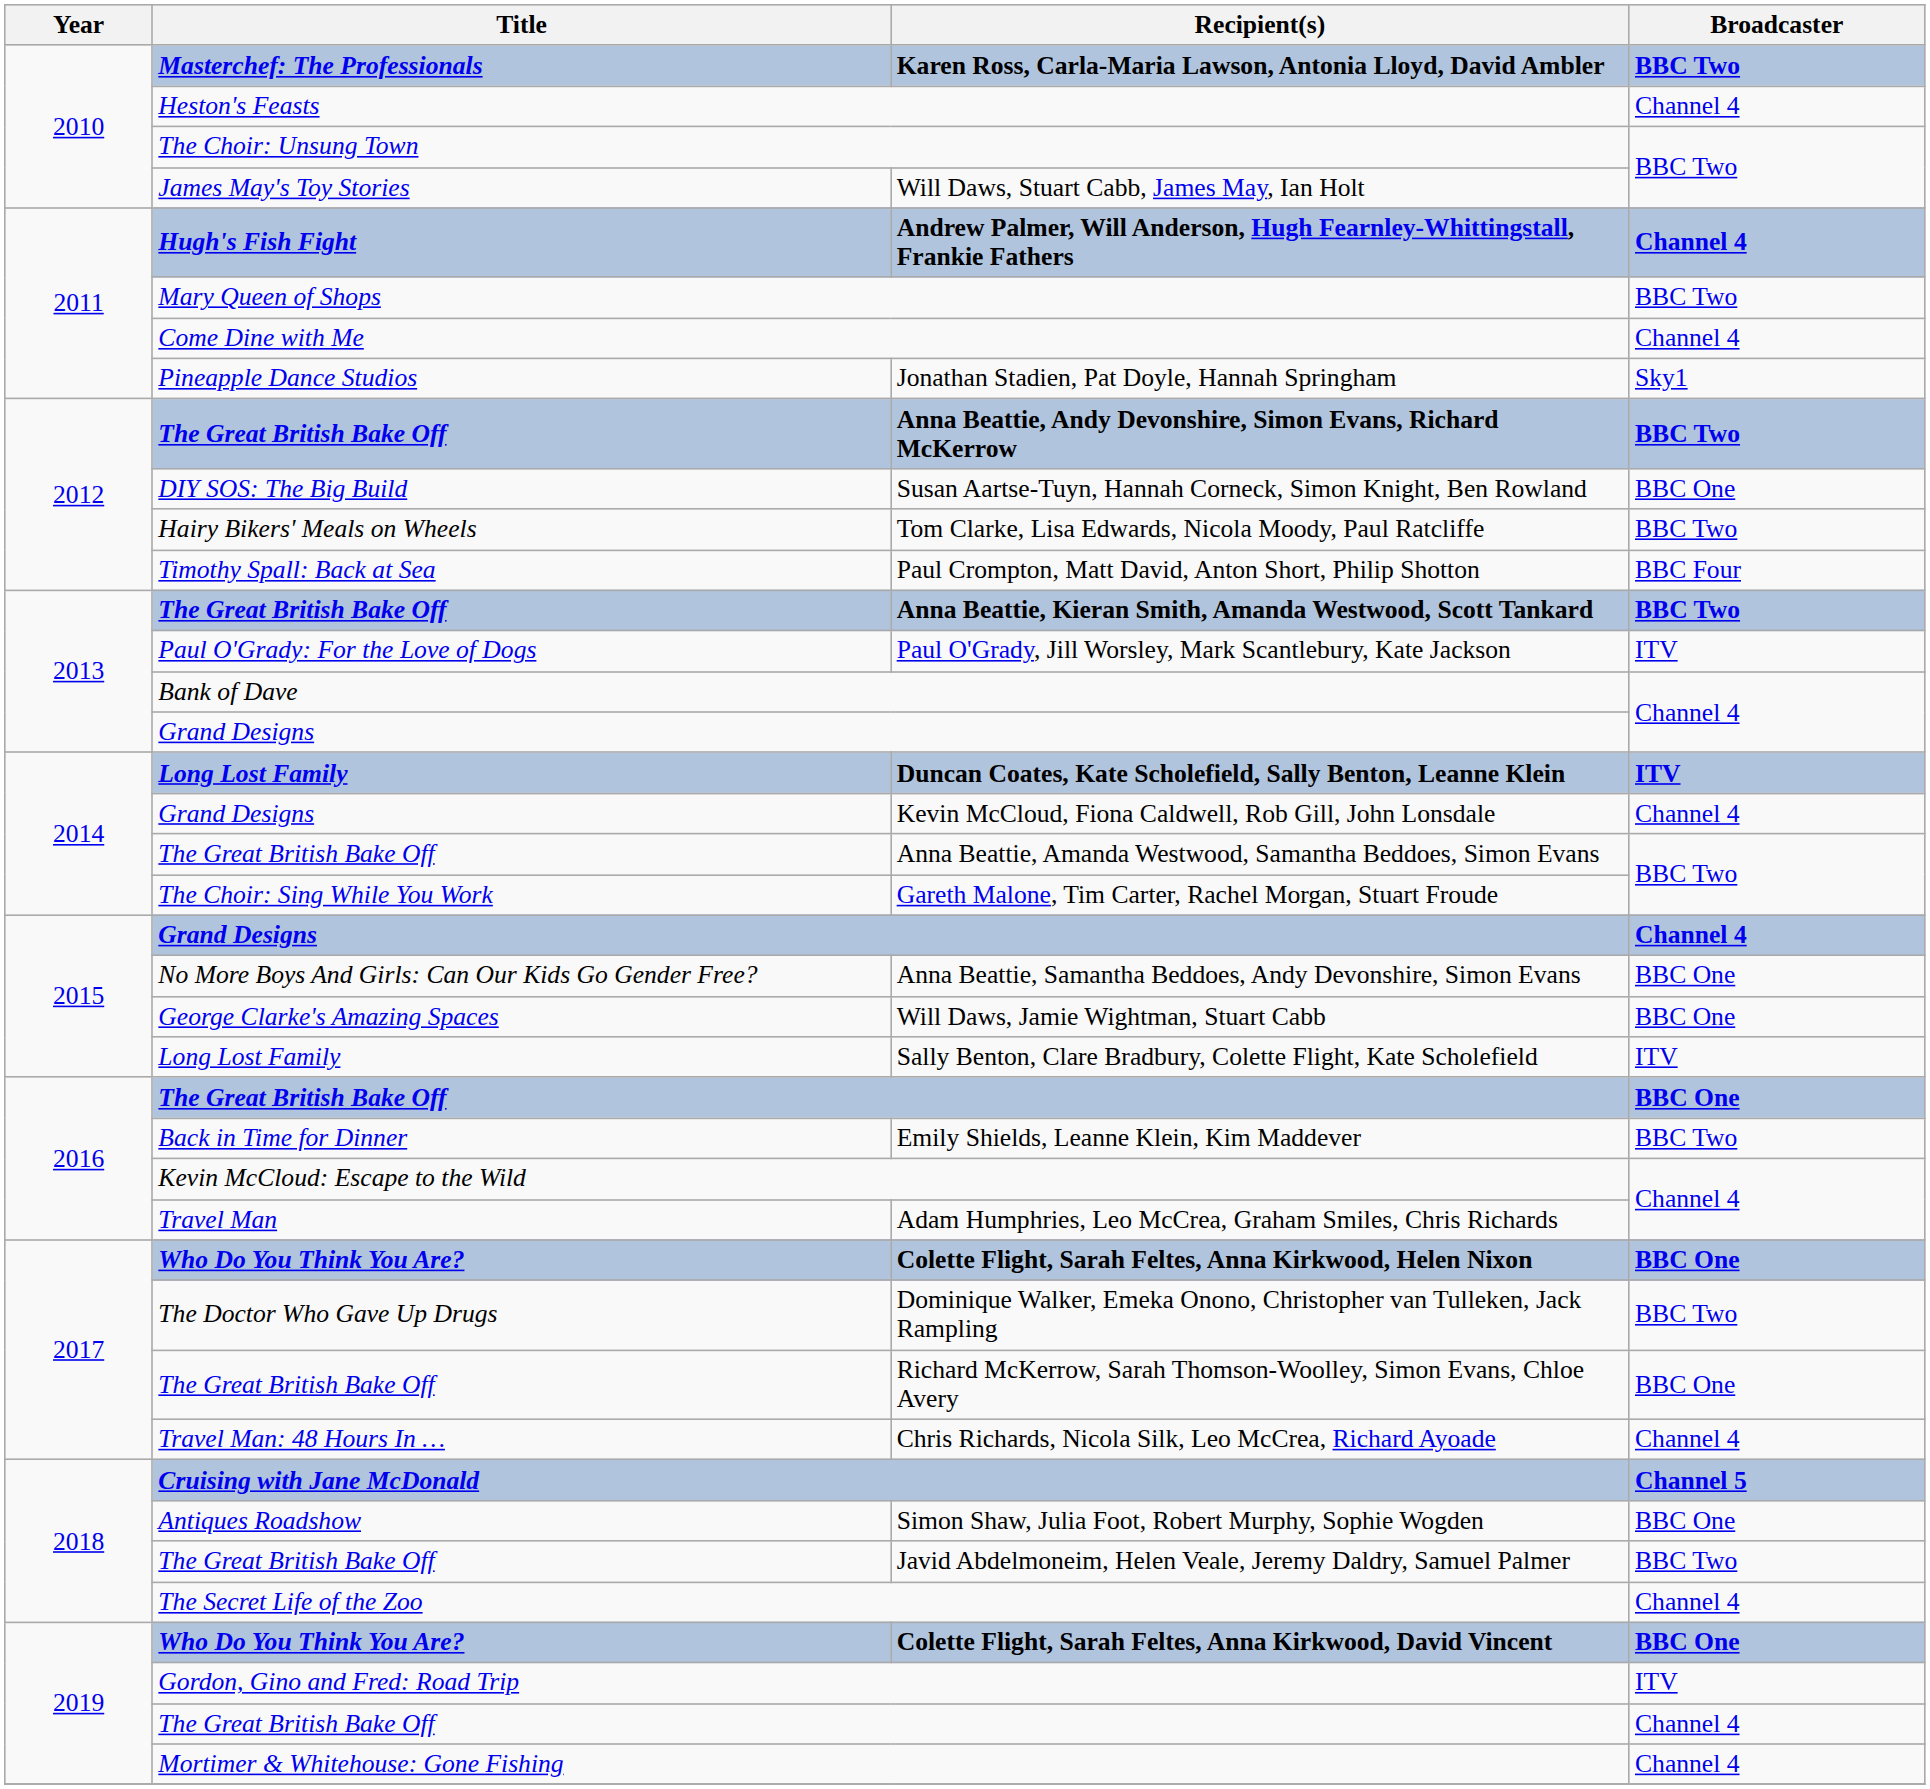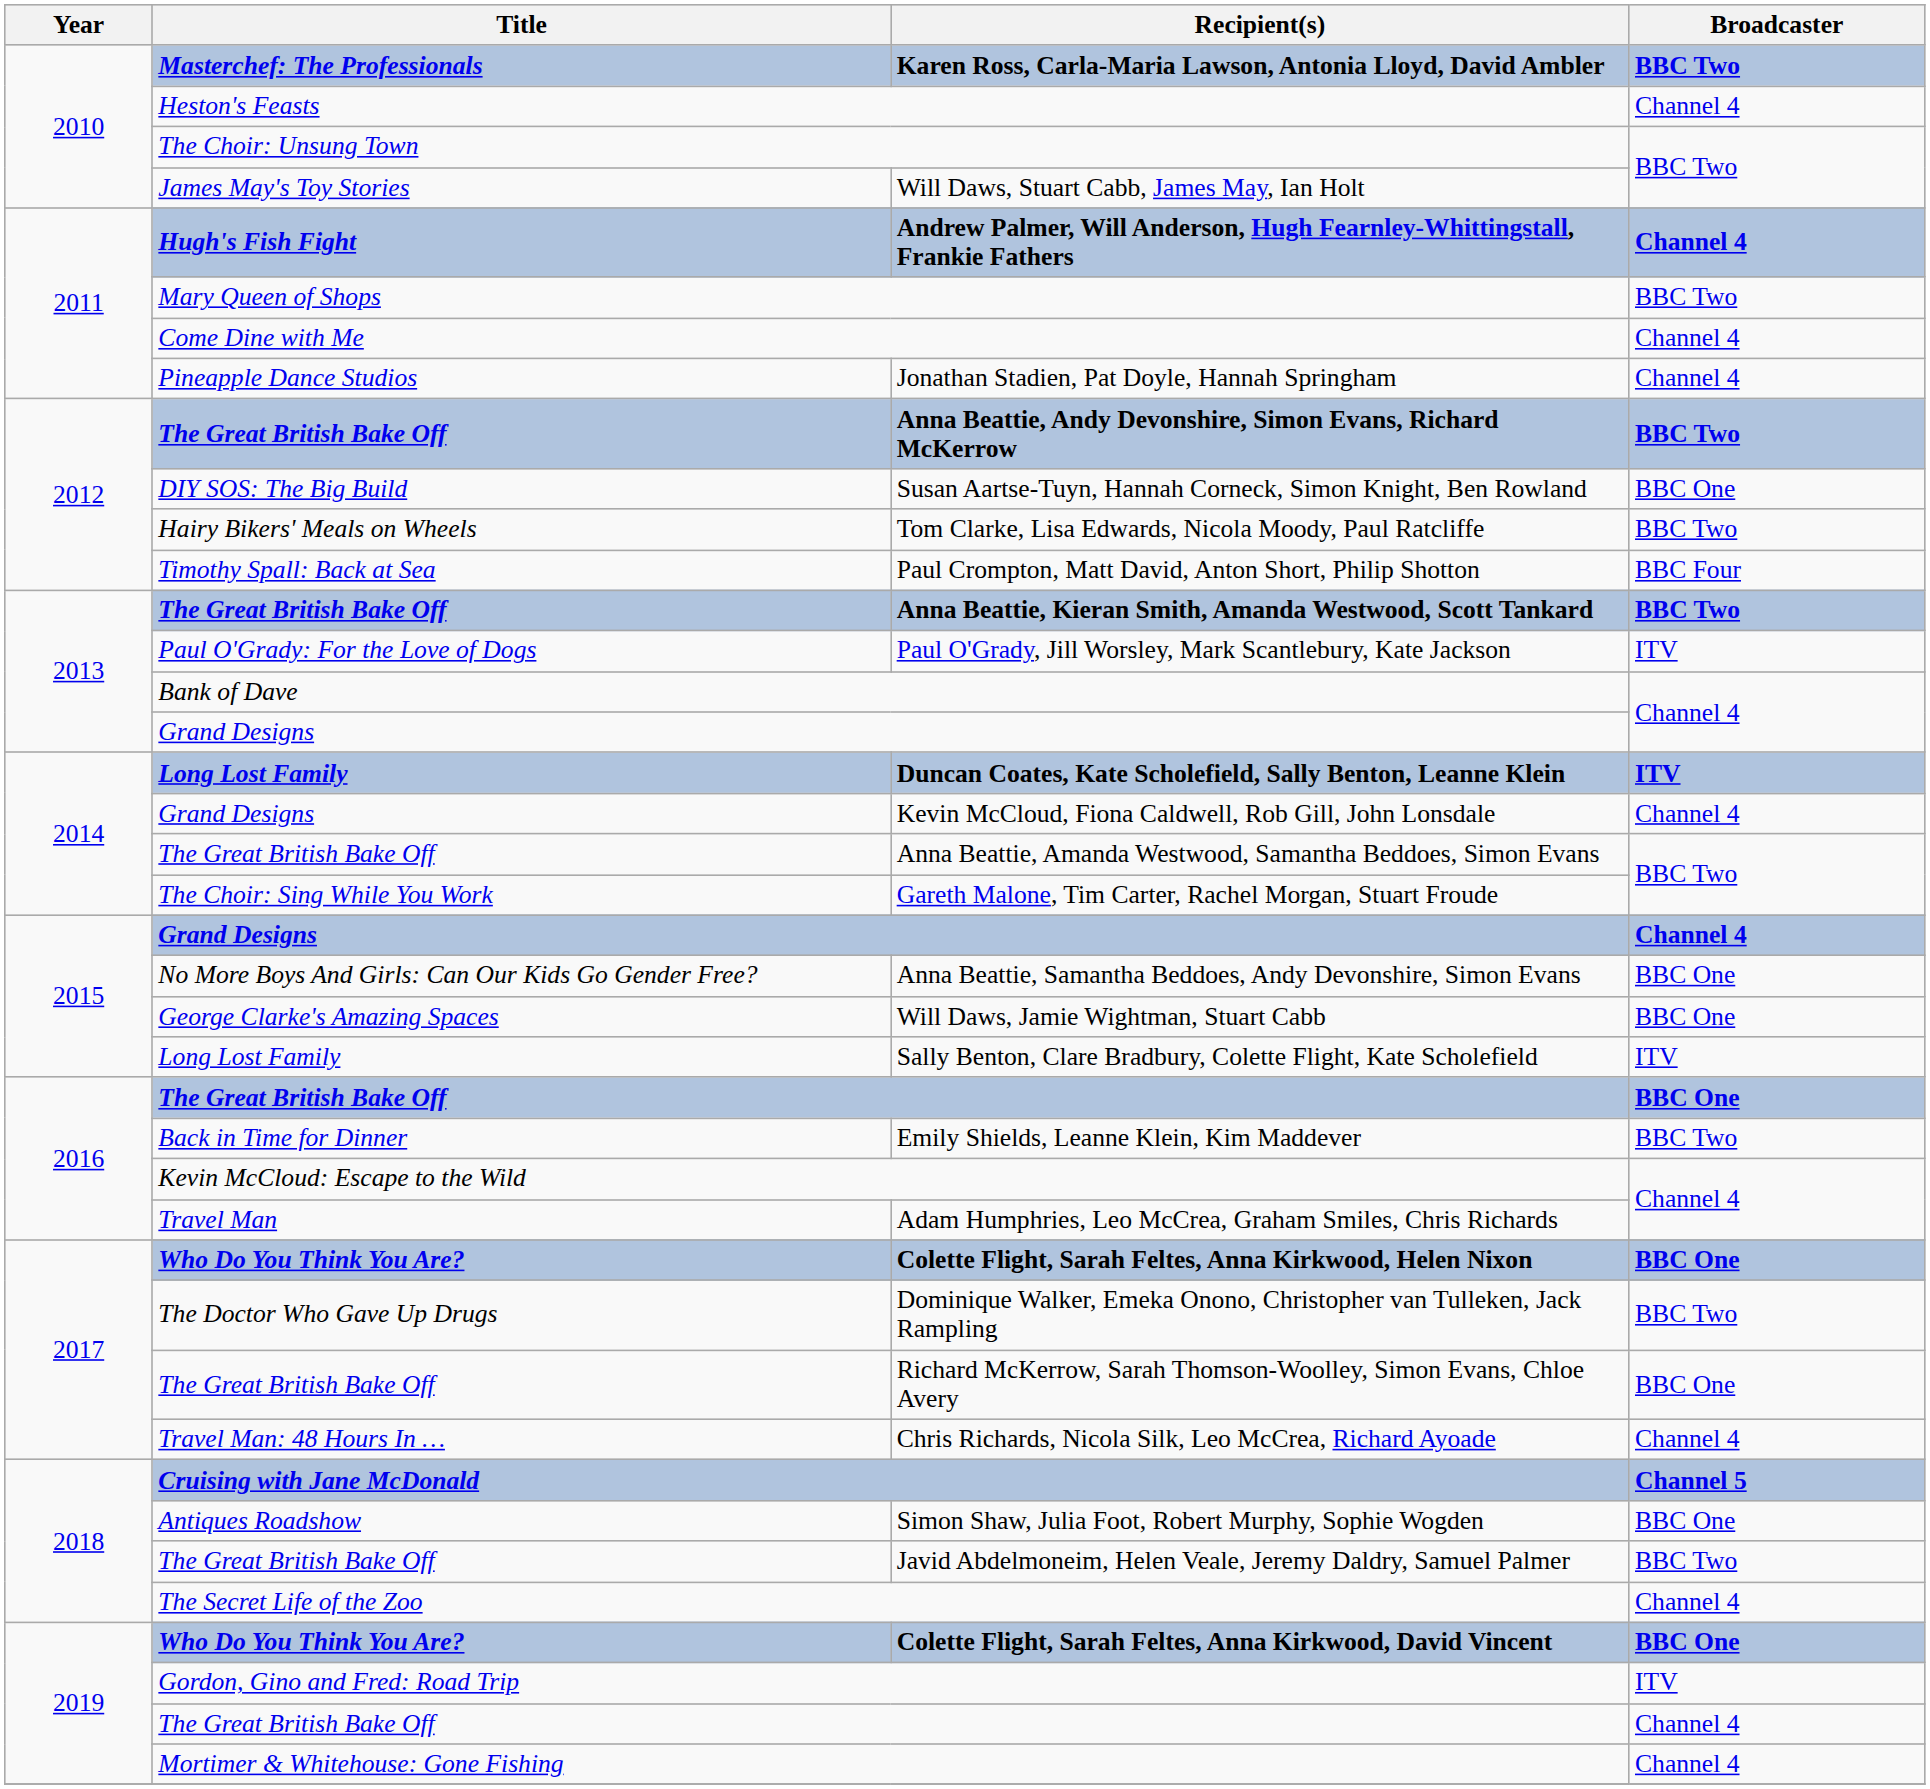 <table class="wikitable" width="95%">
 <tr>
 <th width=5%>Year</th>
 <th width=25%>Title</th>
 <th width=25%><strong>Recipient(s)</strong></th>
 <th width=10%><strong>Broadcaster</strong></th>
 </tr>
 <tr>
 <td rowspan="4" style="text-align:center;"><a href='#'>2010</a></td>
 <td style="background:#B0C4DE;"><strong><em><a href='#'>Masterchef: The Professionals</a></em></strong></td>
 <td style="background:#B0C4DE;"><strong>Karen Ross, Carla-Maria Lawson, Antonia Lloyd, David Ambler</strong></td>
 <td style="background:#B0C4DE;"><strong><a href='#'>BBC Two</a></strong></td>
 </tr>
 <tr>
 <td colspan="2"><em><a href='#'>Heston's Feasts</a></em></td>
 <td><a href='#'>Channel 4</a></td>
 </tr>
 <tr>
 <td colspan="2"><em><a href='#'>The Choir: Unsung Town</a></em></td>
 <td rowspan="2"><a href='#'>BBC Two</a></td>
 </tr>
 <tr>
 <td><em><a href='#'>James May's Toy Stories</a></em></td>
 <td>Will Daws, Stuart Cabb, <a href='#'>James May</a>, Ian Holt</td>
 </tr>
 <tr>
 <td rowspan="4" style="text-align:center;"><a href='#'>2011</a></td>
 <td style="background:#B0C4DE;"><strong><em><a href='#'>Hugh's Fish Fight</a></em></strong></td>
 <td style="background:#B0C4DE;"><strong>Andrew Palmer, Will Anderson, <a href='#'>Hugh Fearnley-Whittingstall</a>, Frankie Fathers</strong></td>
 <td style="background:#B0C4DE;"><strong><a href='#'>Channel 4</a></strong></td>
 </tr>
 <tr>
 <td colspan="2"><em><a href='#'>Mary Queen of Shops</a></em></td>
 <td><a href='#'>BBC Two</a></td>
 </tr>
 <tr>
 <td colspan="2"><em><a href='#'>Come Dine with Me</a></em></td>
 <td><a href='#'>Channel 4</a></td>
 </tr>
 <tr>
 <td><em><a href='#'>Pineapple Dance Studios</a></em></td>
 <td>Jonathan Stadien, Pat Doyle, Hannah Springham</td>
-<td><a href='#'>Sky1</a></td>
+<td><a href='#'>Channel 4</a></td>
 </tr>
 <tr>
 <td rowspan="4" style="text-align:center;"><a href='#'>2012</a></td>
 <td style="background:#B0C4DE;"><strong><em><a href='#'>The Great British Bake Off</a></em></strong></td>
 <td style="background:#B0C4DE;"><strong>Anna Beattie, Andy Devonshire, Simon Evans, Richard McKerrow</strong></td>
 <td style="background:#B0C4DE;"><strong><a href='#'>BBC Two</a></strong></td>
 </tr>
 <tr>
 <td><em><a href='#'>DIY SOS: The Big Build</a></em></td>
 <td>Susan Aartse-Tuyn, Hannah Corneck, Simon Knight, Ben Rowland</td>
 <td><a href='#'>BBC One</a></td>
 </tr>
 <tr>
 <td><em>Hairy Bikers' Meals on Wheels</em></td>
 <td>Tom Clarke, Lisa Edwards, Nicola Moody, Paul Ratcliffe</td>
 <td><a href='#'>BBC Two</a></td>
 </tr>
 <tr>
 <td><em><a href='#'>Timothy Spall: Back at Sea</a></em></td>
 <td>Paul Crompton, Matt David, Anton Short, Philip Shotton</td>
 <td><a href='#'>BBC Four</a></td>
 </tr>
 <tr>
 <td rowspan="4" style="text-align:center;"><a href='#'>2013</a></td>
 <td style="background:#B0C4DE;"><strong><em><a href='#'>The Great British Bake Off</a></em></strong></td>
 <td style="background:#B0C4DE;"><strong>Anna Beattie, Kieran Smith, Amanda Westwood, Scott Tankard</strong></td>
 <td style="background:#B0C4DE;"><strong><a href='#'>BBC Two</a></strong></td>
 </tr>
 <tr>
 <td><em><a href='#'>Paul O'Grady: For the Love of Dogs</a></em></td>
 <td><a href='#'>Paul O'Grady</a>, Jill Worsley, Mark Scantlebury, Kate Jackson</td>
 <td><a href='#'>ITV</a></td>
 </tr>
 <tr>
 <td colspan="2"><em>Bank of Dave</em></td>
 <td rowspan="2"><a href='#'>Channel 4</a></td>
 </tr>
 <tr>
 <td colspan="2"><em><a href='#'>Grand Designs</a></em></td>
 </tr>
 <tr>
 <td rowspan="4" style="text-align:center;"><a href='#'>2014</a></td>
 <td style="background:#B0C4DE;"><strong><em><a href='#'>Long Lost Family</a></em></strong></td>
 <td style="background:#B0C4DE;"><strong>Duncan Coates, Kate Scholefield, Sally Benton, Leanne Klein</strong></td>
 <td style="background:#B0C4DE;"><strong><a href='#'>ITV</a></strong></td>
 </tr>
 <tr>
 <td><em><a href='#'>Grand Designs</a></em></td>
 <td>Kevin McCloud, Fiona Caldwell, Rob Gill, John Lonsdale</td>
 <td><a href='#'>Channel 4</a></td>
 </tr>
 <tr>
 <td><em><a href='#'>The Great British Bake Off</a></em></td>
 <td>Anna Beattie, Amanda Westwood, Samantha Beddoes, Simon Evans</td>
 <td rowspan="2"><a href='#'>BBC Two</a></td>
 </tr>
 <tr>
 <td><em><a href='#'>The Choir: Sing While You Work</a></em></td>
 <td><a href='#'>Gareth Malone</a>, Tim Carter, Rachel Morgan, Stuart Froude</td>
 </tr>
 <tr>
 <td rowspan="4" style="text-align:center;"><a href='#'>2015</a></td>
 <td colspan="2" style="background:#B0C4DE;"><strong><em><a href='#'>Grand Designs</a></em></strong></td>
 <td style="background:#B0C4DE;"><strong><a href='#'>Channel 4</a></strong></td>
 </tr>
 <tr>
 <td><em>No More Boys And Girls: Can Our Kids Go Gender Free?</em></td>
 <td>Anna Beattie, Samantha Beddoes, Andy Devonshire, Simon Evans</td>
 <td><a href='#'>BBC One</a></td>
 </tr>
 <tr>
 <td><em><a href='#'>George Clarke's Amazing Spaces</a></em></td>
 <td>Will Daws, Jamie Wightman, Stuart Cabb</td>
 <td><a href='#'>BBC One</a></td>
 </tr>
 <tr>
 <td><em><a href='#'>Long Lost Family</a></em></td>
 <td>Sally Benton, Clare Bradbury, Colette Flight, Kate Scholefield</td>
 <td><a href='#'>ITV</a></td>
 </tr>
 <tr>
 <td rowspan="4" style="text-align:center;"><a href='#'>2016</a></td>
 <td colspan="2" style="background:#B0C4DE;"><strong><em><a href='#'>The Great British Bake Off</a></em></strong></td>
 <td style="background:#B0C4DE;"><strong><a href='#'>BBC One</a></strong></td>
 </tr>
 <tr>
 <td><em><a href='#'>Back in Time for Dinner</a></em></td>
 <td>Emily Shields, Leanne Klein, Kim Maddever</td>
 <td><a href='#'>BBC Two</a></td>
 </tr>
 <tr>
 <td colspan="2"><em>Kevin McCloud: Escape to the Wild</em></td>
 <td rowspan="2"><a href='#'>Channel 4</a></td>
 </tr>
 <tr>
 <td><em><a href='#'>Travel Man</a></em></td>
 <td>Adam Humphries, Leo McCrea, Graham Smiles, Chris Richards</td>
 </tr>
 <tr>
 <td rowspan="4" style="text-align:center;"><a href='#'>2017</a></td>
 <td style="background:#B0C4DE;"><strong><em><a href='#'>Who Do You Think You Are?</a></em></strong></td>
 <td style="background:#B0C4DE;"><strong>Colette Flight, Sarah Feltes, Anna Kirkwood, Helen Nixon</strong></td>
 <td style="background:#B0C4DE;"><strong><a href='#'>BBC One</a></strong></td>
 </tr>
 <tr>
 <td><em>The Doctor Who Gave Up Drugs</em></td>
 <td>Dominique Walker, Emeka Onono, Christopher van Tulleken, Jack Rampling</td>
 <td><a href='#'>BBC Two</a></td>
 </tr>
 <tr>
 <td><em><a href='#'>The Great British Bake Off</a></em></td>
 <td>Richard McKerrow, Sarah Thomson-Woolley, Simon Evans, Chloe Avery</td>
 <td><a href='#'>BBC One</a></td>
 </tr>
 <tr>
 <td><em><a href='#'>Travel Man: 48 Hours In …</a></em></td>
 <td>Chris Richards, Nicola Silk, Leo McCrea, <a href='#'>Richard Ayoade</a></td>
 <td><a href='#'>Channel 4</a></td>
 </tr>
 <tr>
 <td rowspan="4" style="text-align:center;"><a href='#'>2018</a></td>
 <td colspan="2" style="background:#B0C4DE;"><strong><em><a href='#'>Cruising with Jane McDonald</a></em></strong></td>
 <td style="background:#B0C4DE;"><strong><a href='#'>Channel 5</a></strong></td>
 </tr>
 <tr>
 <td><em><a href='#'>Antiques Roadshow</a></em></td>
 <td>Simon Shaw, Julia Foot, Robert Murphy, Sophie Wogden</td>
 <td><a href='#'>BBC One</a></td>
 </tr>
 <tr>
 <td><em><a href='#'>The Great British Bake Off</a></em></td>
 <td>Javid Abdelmoneim, Helen Veale, Jeremy Daldry, Samuel Palmer</td>
 <td><a href='#'>BBC Two</a></td>
 </tr>
 <tr>
 <td colspan="2"><em><a href='#'>The Secret Life of the Zoo</a></em></td>
 <td><a href='#'>Channel 4</a></td>
 </tr>
 <tr>
 <td rowspan="4" style="text-align:center;"><a href='#'>2019</a><br></td>
 <td style="background:#B0C4DE;"><strong><em><a href='#'>Who Do You Think You Are?</a></em></strong></td>
 <td style="background:#B0C4DE;"><strong>Colette Flight, Sarah Feltes, Anna Kirkwood, David Vincent</strong></td>
 <td style="background:#B0C4DE;"><strong><a href='#'>BBC One</a></strong></td>
 </tr>
 <tr>
 <td colspan="2"><em><a href='#'>Gordon, Gino and Fred: Road Trip</a></em></td>
 <td><a href='#'>ITV</a></td>
 </tr>
 <tr>
 <td colspan="2"><em><a href='#'>The Great British Bake Off</a></em></td>
 <td><a href='#'>Channel 4</a></td>
 </tr>
 <tr>
 <td colspan="2"><em><a href='#'>Mortimer & Whitehouse: Gone Fishing</a></em></td>
 <td><a href='#'>Channel 4</a></td>
 </tr>
 <tr>
 </tr>
 </table>
